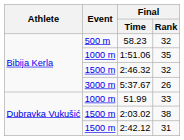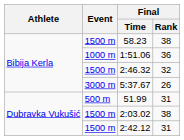 <table class="wikitable" style="font-size:90%">
 <tr>
 <th rowspan="2">Athlete</th>
 <th rowspan="2">Event</th>
 <th colspan="2">Final</th>
 </tr>
 <tr>
 <th>Time</th>
 <th>Rank</th>
 </tr>
 <tr align="center">
 <td align="left" rowspan=4><a href='#'>Bibija Kerla</a></td>
-<td align="left"><a href='#'>500 m</a></td>
+<td align="left"><a href='#'>1500 m</a></td>
 <td>58.23</td>
-<td>32</td>
+<td>38</td>
 </tr>
 <tr align="center">
 <td align="left"><a href='#'>1000 m</a></td>
 <td>1:51.06</td>
-<td>35</td>
+<td>36</td>
 </tr>
 <tr align="center">
 <td align="left"><a href='#'>1500 m</a></td>
 <td>2:46.32</td>
 <td>32</td>
 </tr>
 <tr align="center">
 <td align="left"><a href='#'>3000 m</a></td>
 <td>5:37.67</td>
 <td>26</td>
 </tr>
 <tr align="center">
 <td align="left" rowspan=3><a href='#'>Dubravka Vukušić</a></td>
-<td align="left"><a href='#'>1000 m</a></td>
+<td align="left"><a href='#'>500 m</a></td>
 <td>51.99</td>
-<td>33</td>
+<td>31</td>
 </tr>
 <tr align="center">
 <td align="left"><a href='#'>1500 m</a></td>
 <td>2:03.02</td>
 <td>38</td>
 </tr>
 <tr align="center">
 <td align="left"><a href='#'>1500 m</a></td>
 <td>2:42.12</td>
 <td>31</td>
 </tr>
 </table>
